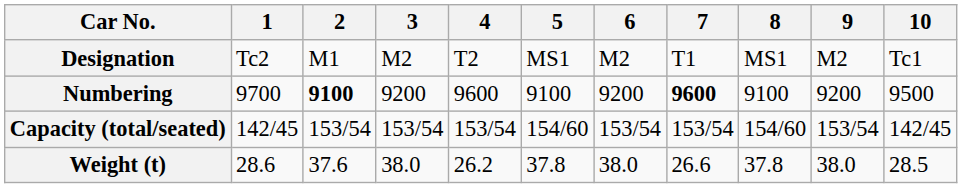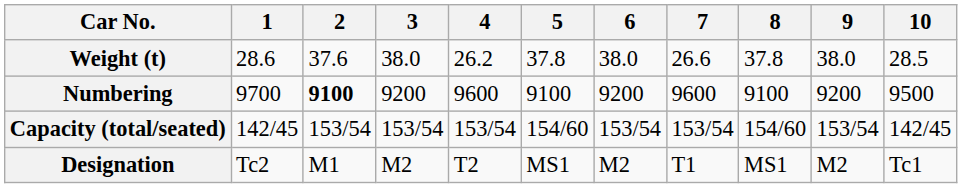 <table class="wikitable">
 <tr>
 <th>Car No.</th>
 <th>1</th>
 <th>2</th>
 <th>3</th>
 <th>4</th>
 <th>5</th>
 <th>6</th>
 <th>7</th>
 <th>8</th>
 <th>9</th>
 <th>10</th>
 </tr>
 <tr>
-<th>Designation</th>
-<td>Tc2</td>
-<td>M1</td>
-<td>M2</td>
-<td>T2</td>
-<td>MS1</td>
-<td>M2</td>
-<td>T1</td>
-<td>MS1</td>
-<td>M2</td>
-<td>Tc1</td>
+<th>Weight (t)</th>
+<td>28.6</td>
+<td>37.6</td>
+<td>38.0</td>
+<td>26.2</td>
+<td>37.8</td>
+<td>38.0</td>
+<td>26.6</td>
+<td>37.8</td>
+<td>38.0</td>
+<td>28.5</td>
 </tr>
 <tr>
 <th>Numbering</th>
 <td>9700</td>
 <td><strong>9100</strong></td>
 <td>9200</td>
 <td>9600</td>
 <td>9100</td>
 <td>9200</td>
-<td><strong>9600</strong></td>
+<td>9600</td>
 <td>9100</td>
 <td>9200</td>
 <td>9500</td>
 </tr>
 <tr>
 <th>Capacity (total/seated)</th>
 <td>142/45</td>
 <td>153/54</td>
 <td>153/54</td>
 <td>153/54</td>
 <td>154/60</td>
 <td>153/54</td>
 <td>153/54</td>
 <td>154/60</td>
 <td>153/54</td>
 <td>142/45</td>
 </tr>
 <tr>
-<th>Weight (t)</th>
-<td>28.6</td>
-<td>37.6</td>
-<td>38.0</td>
-<td>26.2</td>
-<td>37.8</td>
-<td>38.0</td>
-<td>26.6</td>
-<td>37.8</td>
-<td>38.0</td>
-<td>28.5</td>
+<th>Designation</th>
+<td>Tc2</td>
+<td>M1</td>
+<td>M2</td>
+<td>T2</td>
+<td>MS1</td>
+<td>M2</td>
+<td>T1</td>
+<td>MS1</td>
+<td>M2</td>
+<td>Tc1</td>
 </tr>
 </table>
